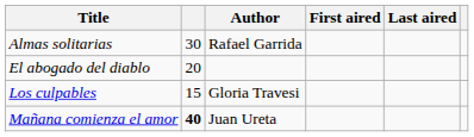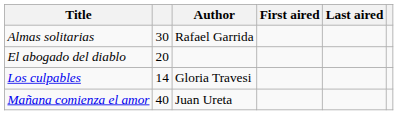 <table class="wikitable sortable">
 <tr>
 <th>Title</th>
 <th></th>
 <th>Author</th>
 <th>First aired</th>
 <th>Last aired</th>
 <th></th>
 </tr>
 <tr>
 <td><em>Almas solitarias</em></td>
 <td>30</td>
 <td>Rafael Garrida</td>
 <td></td>
 <td></td>
 <td></td>
 </tr>
 <tr>
 <td><em>El abogado del diablo</em></td>
 <td>20</td>
 <td></td>
 <td></td>
 <td></td>
 <td></td>
 </tr>
 <tr>
 <td><em><a href='#'>Los culpables</a></em></td>
-<td>15</td>
+<td>14</td>
 <td>Gloria Travesi</td>
 <td></td>
 <td></td>
 <td></td>
 </tr>
 <tr>
 <td><em><a href='#'>Mañana comienza el amor</a></em></td>
-<td><strong>40</strong></td>
+<td>40</td>
 <td>Juan Ureta</td>
 <td></td>
 <td></td>
 <td></td>
 </tr>
 </table>
